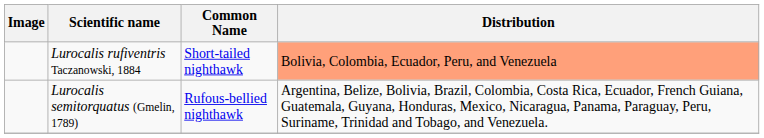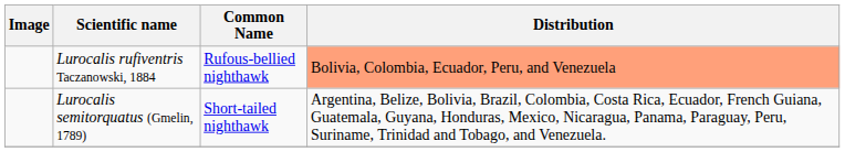 <table class="wikitable">
 <tr>
 <th>Image</th>
 <th>Scientific name</th>
 <th>Common Name</th>
 <th>Distribution</th>
 </tr>
 <tr>
 <td></td>
 <td><em>Lurocalis rufiventris</em> <small>Taczanowski, 1884</small></td>
-<td><a href='#'>Short-tailed nighthawk</a></td>
+<td><a href='#'>Rufous-bellied nighthawk</a></td>
 <td style="background: lightsalmon;">Bolivia, Colombia, Ecuador, Peru, and Venezuela</td>
 </tr>
 <tr>
 <td></td>
 <td><em>Lurocalis semitorquatus</em> <small>(Gmelin, 1789)</small></td>
-<td><a href='#'>Rufous-bellied nighthawk</a></td>
+<td><a href='#'>Short-tailed nighthawk</a></td>
 <td>Argentina, Belize, Bolivia, Brazil, Colombia, Costa Rica, Ecuador, French Guiana, Guatemala, Guyana, Honduras, Mexico, Nicaragua, Panama, Paraguay, Peru, Suriname, Trinidad and Tobago, and Venezuela.</td>
 </tr>
 <tr>
 </tr>
 </table>
